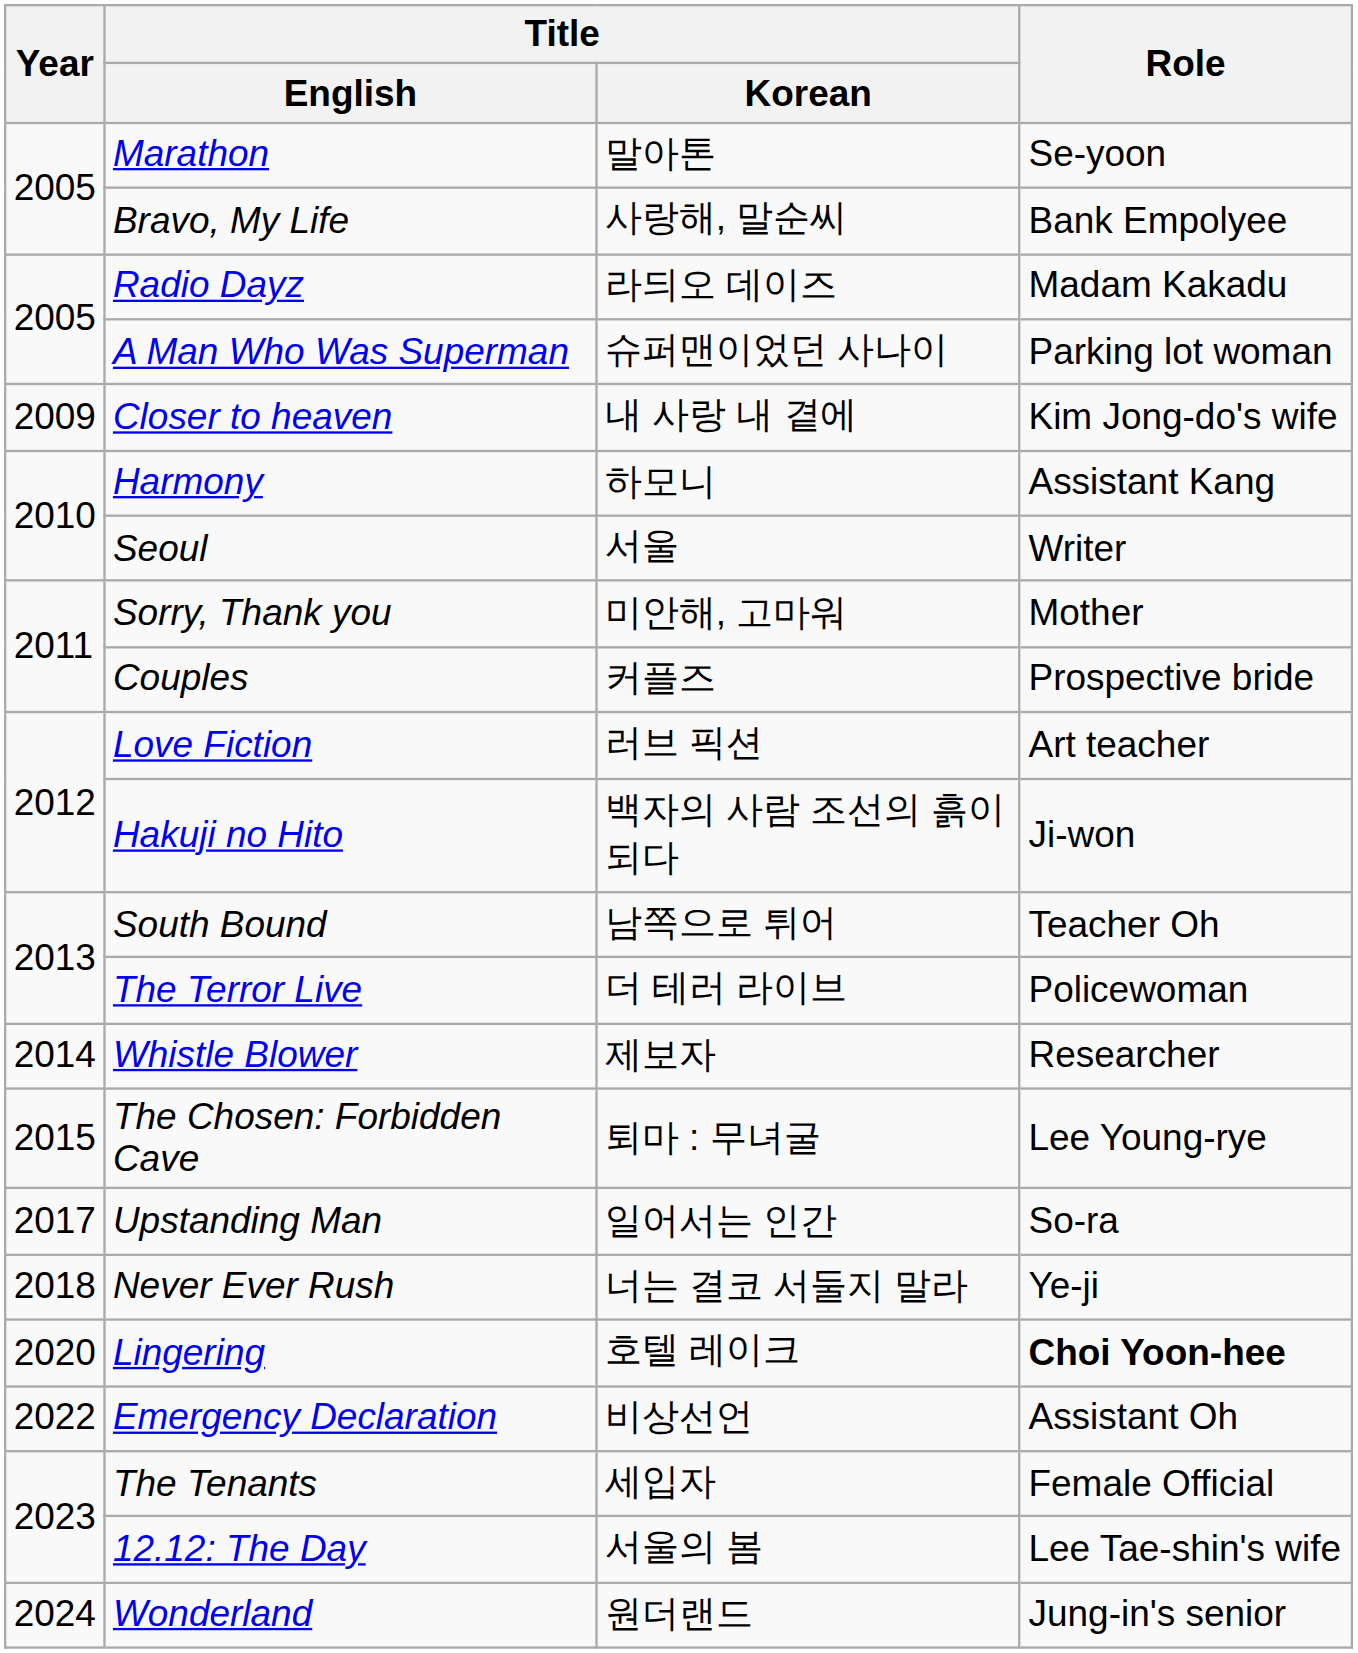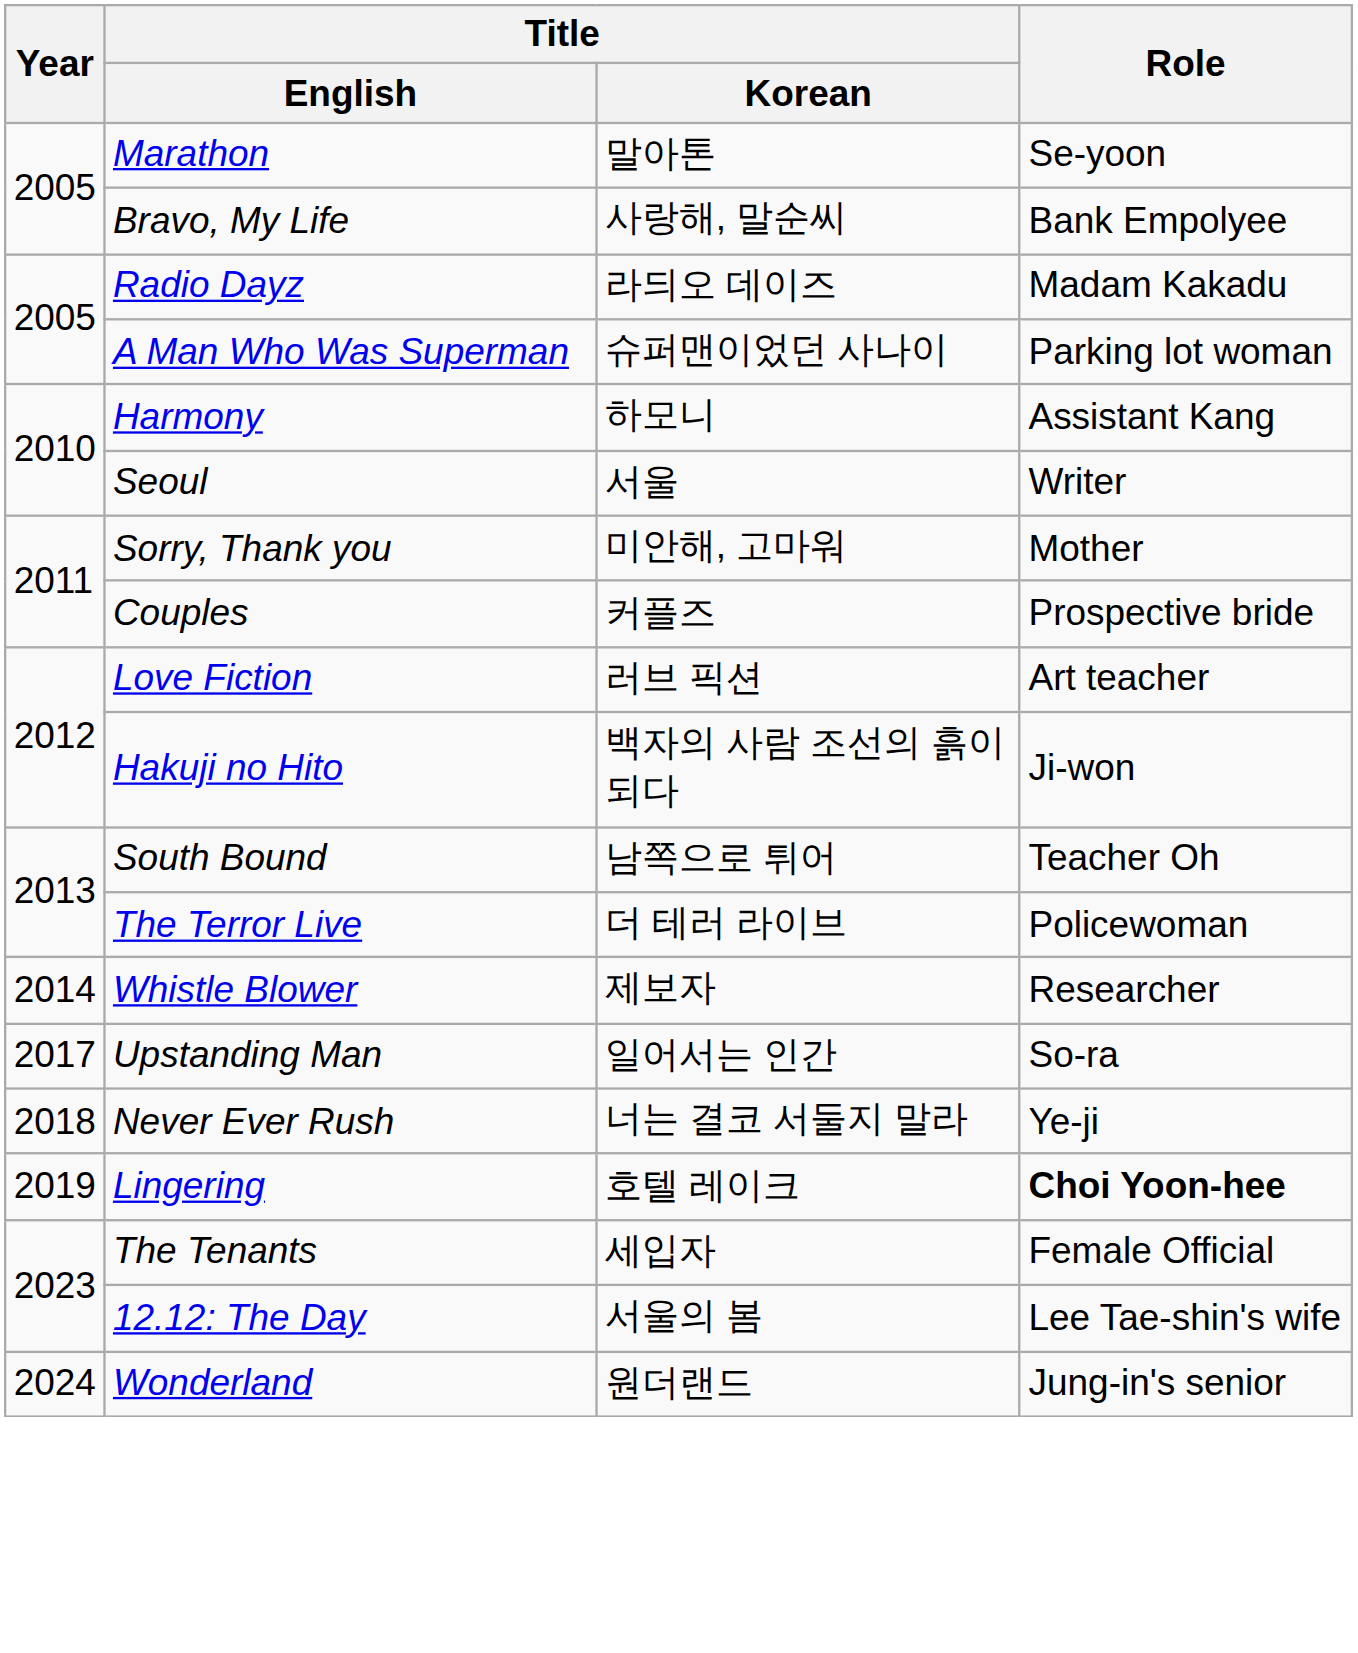 <table class="wikitable sortable plainrowheaders">
 <tr>
 <th scope="col" rowspan="2">Year</th>
 <th scope="col" colspan="2">Title</th>
 <th scope="col" rowspan="2" style="width:8.5em;">Role</th>
 </tr>
 <tr>
 <th scope="col" style="width:12.85em;">English</th>
 <th scope="col" style="width:11em;">Korean</th>
 </tr>
 <tr>
 <td rowspan="2">2005</td>
 <td><em><a href='#'>Marathon</a></em></td>
 <td>말아톤</td>
 <td>Se-yoon</td>
 </tr>
 <tr>
 <td><em>Bravo, My Life</em></td>
 <td>사랑해, 말순씨</td>
 <td>Bank Empolyee</td>
 </tr>
 <tr>
 <td rowspan="2">2005</td>
 <td><em><a href='#'>Radio Dayz</a></em></td>
 <td>라듸오 데이즈</td>
 <td>Madam Kakadu</td>
 </tr>
 <tr>
 <td><em><a href='#'>A Man Who Was Superman</a></em></td>
 <td>슈퍼맨이었던 사나이</td>
 <td>Parking lot woman</td>
-</tr>
-<tr>
-<td scope="row">2009</td>
-<td><em><a href='#'>Closer to heaven</a></em></td>
-<td>내 사랑 내 곁에</td>
-<td>Kim Jong-do's wife</td>
 </tr>
 <tr>
 <td rowspan="2">2010</td>
 <td><em><a href='#'>Harmony</a></em></td>
 <td>하모니</td>
 <td>Assistant Kang</td>
 </tr>
 <tr>
 <td><em>Seoul</em></td>
 <td>서울</td>
 <td>Writer</td>
 </tr>
 <tr>
 <td rowspan="2">2011</td>
 <td><em>Sorry, Thank you</em></td>
 <td>미안해, 고마워</td>
 <td>Mother</td>
 </tr>
 <tr>
 <td><em>Couples</em></td>
 <td>커플즈</td>
 <td>Prospective bride</td>
 </tr>
 <tr>
 <td rowspan="2">2012</td>
 <td><em><a href='#'>Love Fiction</a></em></td>
 <td>러브 픽션</td>
 <td>Art teacher</td>
 </tr>
 <tr>
 <td><em><a href='#'>Hakuji no Hito</a></em></td>
 <td>백자의 사람 조선의 흙이 되다</td>
 <td>Ji-won</td>
 </tr>
 <tr>
 <td rowspan="2">2013</td>
 <td><em>South Bound</em></td>
 <td>남쪽으로 튀어</td>
 <td>Teacher Oh</td>
 </tr>
 <tr>
 <td><em><a href='#'>The Terror Live</a></em></td>
 <td>더 테러 라이브</td>
 <td>Policewoman</td>
 </tr>
 <tr>
 <td scope="row">2014</td>
 <td><em><a href='#'>Whistle Blower</a></em></td>
 <td>제보자</td>
 <td>Researcher</td>
 </tr>
 <tr>
-<td scope="row">2015</td>
-<td><em>The Chosen: Forbidden Cave</em></td>
-<td>퇴마 : 무녀굴</td>
-<td>Lee Young-rye</td>
-</tr>
-<tr>
 <td scope="row">2017</td>
 <td><em>Upstanding Man</em></td>
 <td>일어서는 인간</td>
 <td>So-ra</td>
 </tr>
 <tr>
 <td scope="row">2018</td>
 <td><em>Never Ever Rush</em></td>
 <td>너는 결코 서둘지 말라</td>
 <td>Ye-ji</td>
 </tr>
 <tr>
-<td scope="row">2020</td>
+<td scope="row">2019</td>
 <td><em><a href='#'>Lingering</a></em></td>
 <td>호텔 레이크</td>
 <td><strong>Choi Yoon-hee</strong></td>
-</tr>
-<tr>
-<td>2022</td>
-<td><em><a href='#'>Emergency Declaration</a></em></td>
-<td>비상선언</td>
-<td>Assistant Oh</td>
 </tr>
 <tr>
 <td rowspan="2">2023</td>
 <td><em>The Tenants</em></td>
 <td>세입자</td>
 <td>Female Official</td>
 </tr>
 <tr>
 <td><em><a href='#'>12.12: The Day</a></em></td>
 <td>서울의 봄</td>
 <td>Lee Tae-shin's wife</td>
 </tr>
 <tr>
 <td>2024</td>
 <td><em><a href='#'>Wonderland</a></em></td>
 <td>원더랜드</td>
 <td>Jung-in's senior</td>
 </tr>
 </table>
